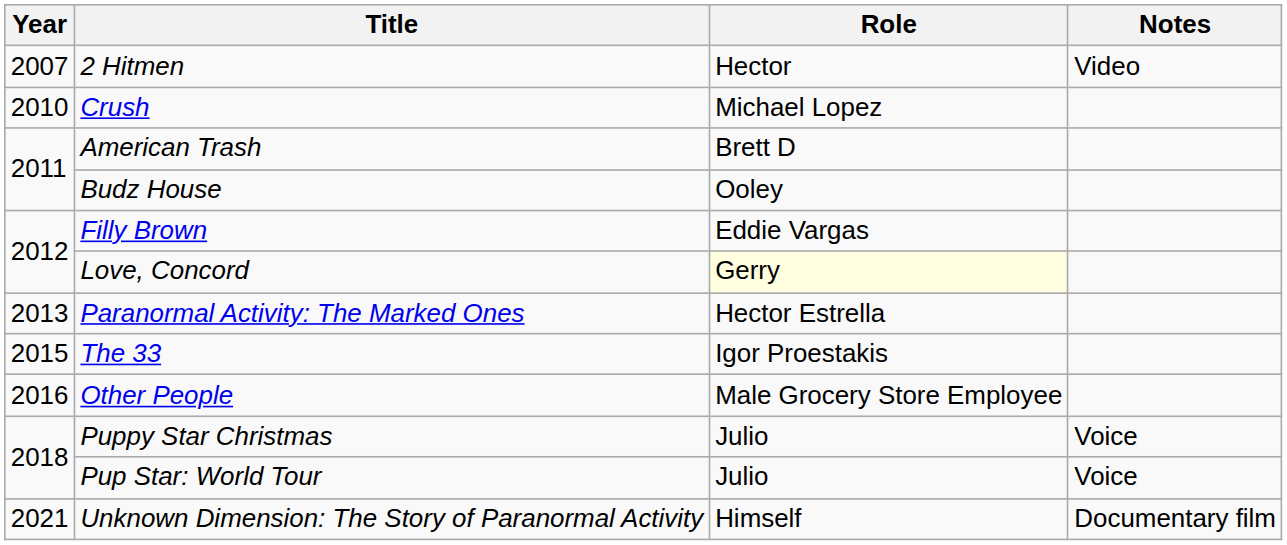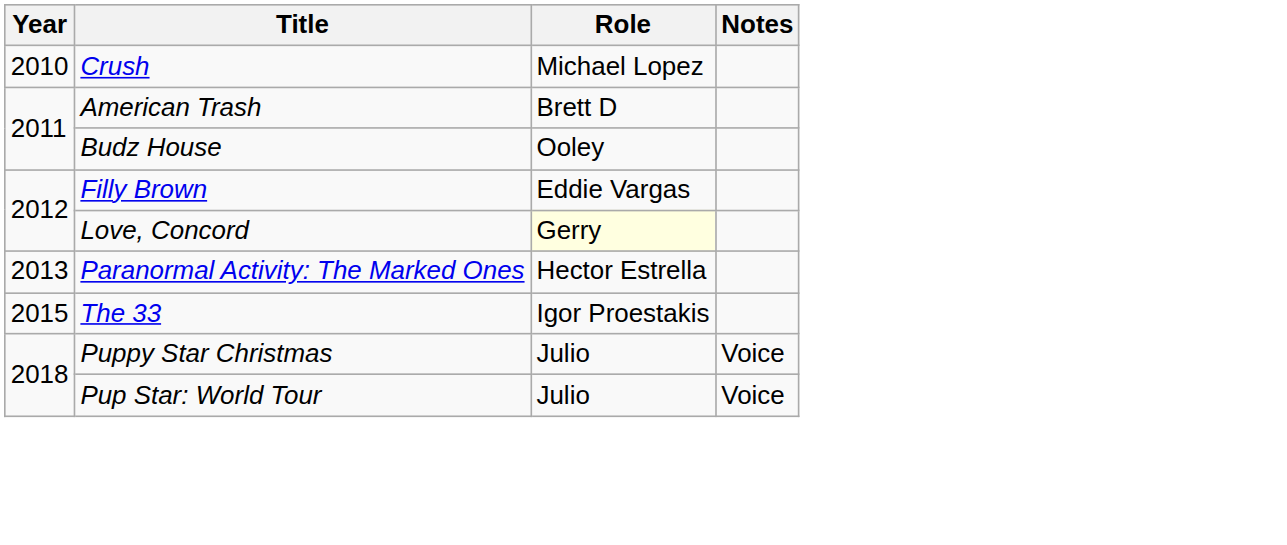 <table class="wikitable">
 <tr>
 <th>Year</th>
 <th>Title</th>
 <th>Role</th>
 <th>Notes</th>
-</tr>
-<tr>
-<td>2007</td>
-<td><em>2 Hitmen</em></td>
-<td>Hector</td>
-<td>Video</td>
 </tr>
 <tr>
 <td>2010</td>
 <td><em><a href='#'>Crush</a></em></td>
 <td>Michael Lopez</td>
 <td></td>
 </tr>
 <tr>
 <td rowspan="2">2011</td>
 <td><em>American Trash</em></td>
 <td>Brett D</td>
 <td></td>
 </tr>
 <tr>
 <td><em>Budz House</em></td>
 <td>Ooley</td>
 <td></td>
 </tr>
 <tr>
 <td rowspan="2">2012</td>
 <td><em><a href='#'>Filly Brown</a></em></td>
 <td>Eddie Vargas</td>
 <td></td>
 </tr>
 <tr>
 <td><em>Love, Concord</em></td>
 <td style="background: lightyellow;">Gerry</td>
 <td></td>
 </tr>
 <tr>
 <td>2013</td>
 <td><em><a href='#'>Paranormal Activity: The Marked Ones</a></em></td>
 <td>Hector Estrella</td>
 <td></td>
 </tr>
 <tr>
 <td>2015</td>
 <td><em><a href='#'>The 33</a></em></td>
 <td>Igor Proestakis</td>
 <td></td>
 </tr>
 <tr>
-<td>2016</td>
-<td><em><a href='#'>Other People</a></em></td>
-<td>Male Grocery Store Employee</td>
-<td></td>
-</tr>
-<tr>
 <td rowspan="2">2018</td>
 <td><em>Puppy Star Christmas</em></td>
 <td>Julio</td>
 <td>Voice</td>
 </tr>
 <tr>
 <td><em>Pup Star: World Tour</em></td>
 <td>Julio</td>
 <td>Voice</td>
 </tr>
-<tr>
-<td>2021</td>
-<td><em>Unknown Dimension: The Story of Paranormal Activity</em></td>
-<td>Himself</td>
-<td>Documentary film</td>
-</tr>
 </table>
